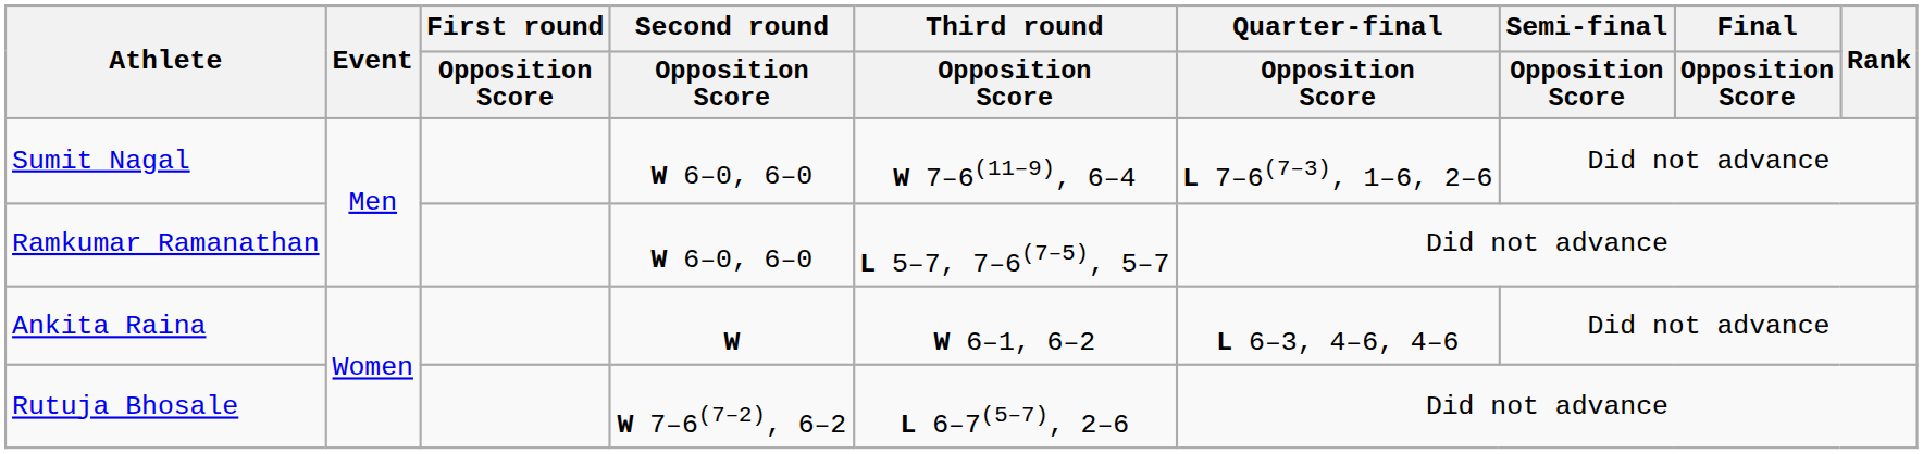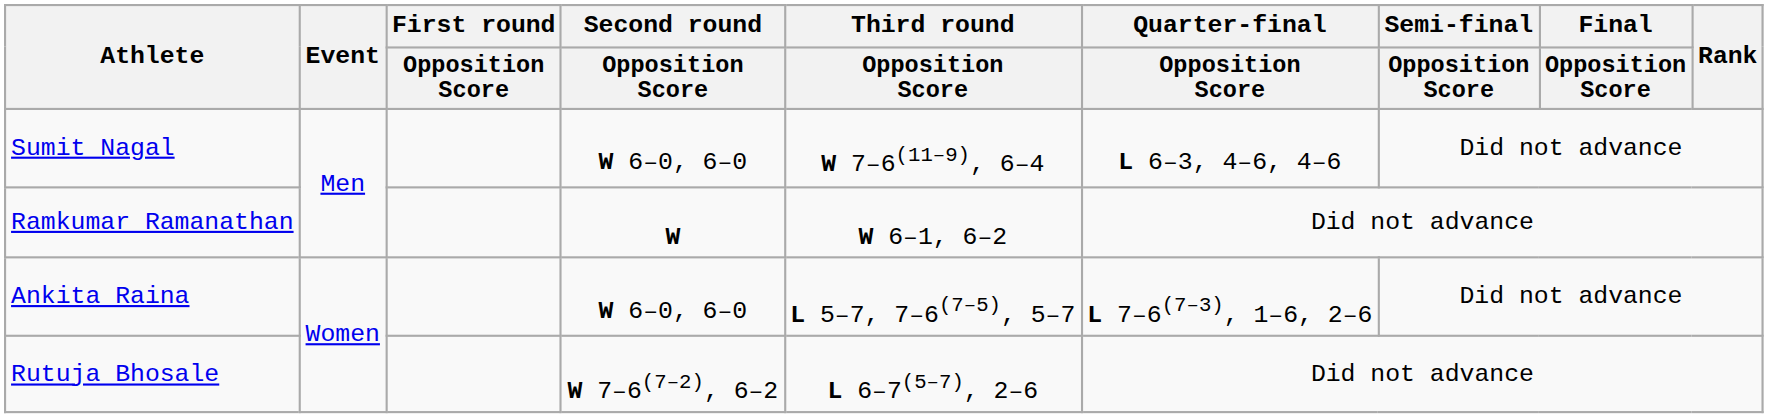 <table class=wikitable style="text-align:center; font-size:90%">
 <tr>
 <th rowspan="2">Athlete</th>
 <th rowspan="2">Event</th>
 <th>First round</th>
 <th>Second round</th>
 <th>Third round</th>
 <th>Quarter-final</th>
 <th>Semi-final</th>
 <th>Final</th>
 <th rowspan="2">Rank</th>
 </tr>
 <tr style="font-size:95%">
 <th>Opposition<br>Score</th>
 <th>Opposition<br>Score</th>
 <th>Opposition<br>Score</th>
 <th>Opposition<br>Score</th>
 <th>Opposition<br>Score</th>
 <th>Opposition<br>Score</th>
 </tr>
 <tr>
 <td align=left><a href='#'>Sumit Nagal</a></td>
 <td rowspan="2"><a href='#'>Men</a></td>
 <td></td>
 <td><br><strong>W</strong> 6–0, 6–0</td>
 <td> <br> <strong>W</strong> 7–6<sup>(11–9)</sup>, 6–4</td>
-<td><br> <strong>L</strong> 7–6<sup>(7–3)</sup>, 1–6, 2–6</td>
+<td><br><strong>L</strong> 6–3, 4–6, 4–6</td>
 <td colspan="3">Did not advance</td>
 </tr>
 <tr>
 <td align=left><a href='#'>Ramkumar Ramanathan</a></td>
 <td></td>
-<td><br><strong>W</strong> 6–0, 6–0</td>
-<td><br><strong>L</strong> 5–7, 7–6<sup>(7–5)</sup>, 5–7</td>
+<td> <br><strong>W</strong> </td>
+<td><br><strong>W</strong> 6–1, 6–2</td>
 <td colspan="4">Did not advance</td>
 </tr>
 <tr>
 <td style="text-align:left"><a href='#'>Ankita Raina</a></td>
 <td rowspan="2"><a href='#'>Women</a></td>
 <td></td>
-<td> <br><strong>W</strong> </td>
-<td><br><strong>W</strong> 6–1, 6–2</td>
-<td><br><strong>L</strong> 6–3, 4–6, 4–6</td>
+<td><br><strong>W</strong> 6–0, 6–0</td>
+<td><br><strong>L</strong> 5–7, 7–6<sup>(7–5)</sup>, 5–7</td>
+<td><br> <strong>L</strong> 7–6<sup>(7–3)</sup>, 1–6, 2–6</td>
 <td colspan=3>Did not advance</td>
 </tr>
 <tr>
 <td style="text-align:left"><a href='#'>Rutuja Bhosale</a></td>
 <td></td>
 <td><br><strong>W</strong> 7–6<sup>(7–2)</sup>, 6–2</td>
 <td><br><strong>L</strong> 6–7<sup>(5–7)</sup>, 2–6</td>
 <td colspan="4">Did not advance</td>
 </tr>
 </table>
